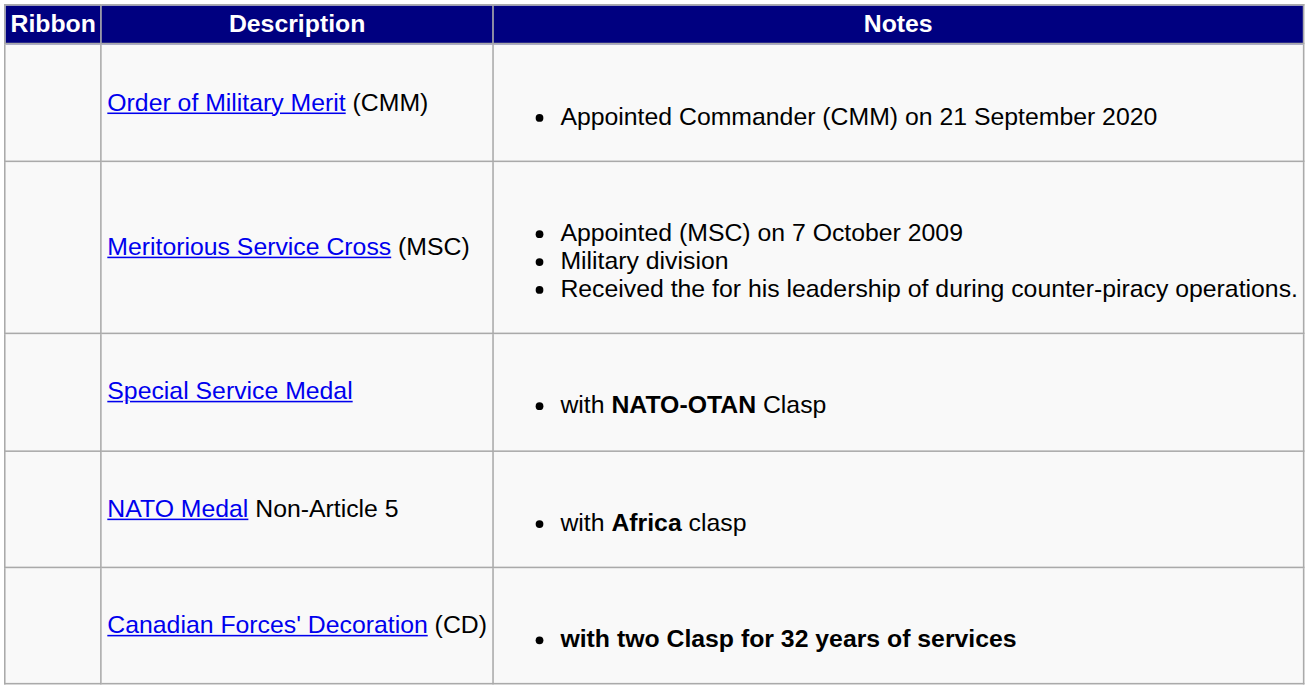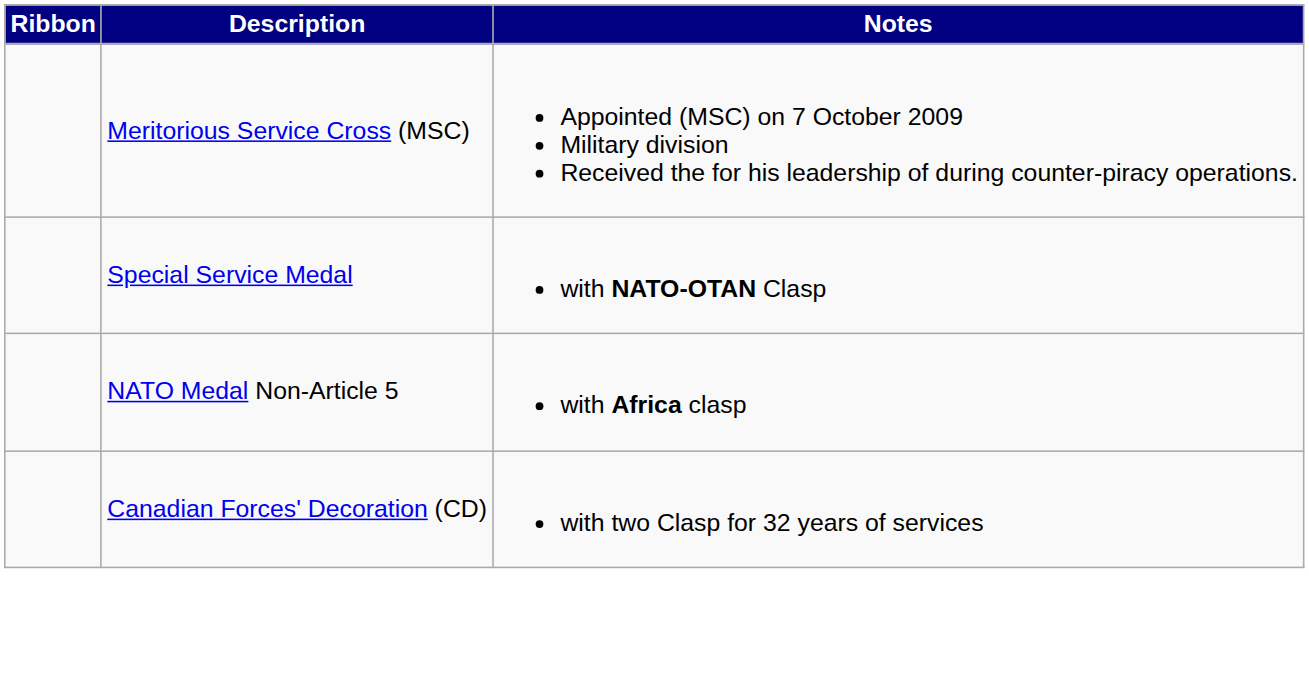 <table class="wikitable">
 <tr style="background:Navy; color:White; text-align:center;">
 <td><strong>Ribbon</strong></td>
 <td><strong>Description</strong></td>
 <td><strong>Notes</strong></td>
-</tr>
-<tr>
-<td></td>
-<td><a href='#'>Order of Military Merit</a> (CMM)</td>
-<td><br><ul><li>Appointed Commander (CMM) on 21 September 2020</li></ul></td>
 </tr>
 <tr>
 <td></td>
 <td><a href='#'>Meritorious Service Cross</a> (MSC)</td>
 <td><br><ul><li>Appointed (MSC) on 7 October 2009</li><li>Military division</li><li>Received the for his leadership of  during counter-piracy operations.</li></ul></td>
 </tr>
 <tr>
 <td></td>
 <td><a href='#'>Special Service Medal</a></td>
 <td><br><ul><li>with <strong>NATO-OTAN</strong> Clasp</li></ul></td>
 </tr>
 <tr>
 <td></td>
 <td><a href='#'>NATO Medal</a> Non-Article 5</td>
 <td><br><ul><li>with <strong>Africa</strong> clasp</li></ul></td>
 </tr>
 <tr>
 <td></td>
 <td><a href='#'>Canadian Forces' Decoration</a> (CD)</td>
-<td><strong><br><ul><li>with two Clasp for 32 years of services</li></ul></strong></td>
+<td><br><ul><li>with two Clasp for 32 years of services</li></ul></td>
 </tr>
 </table>
